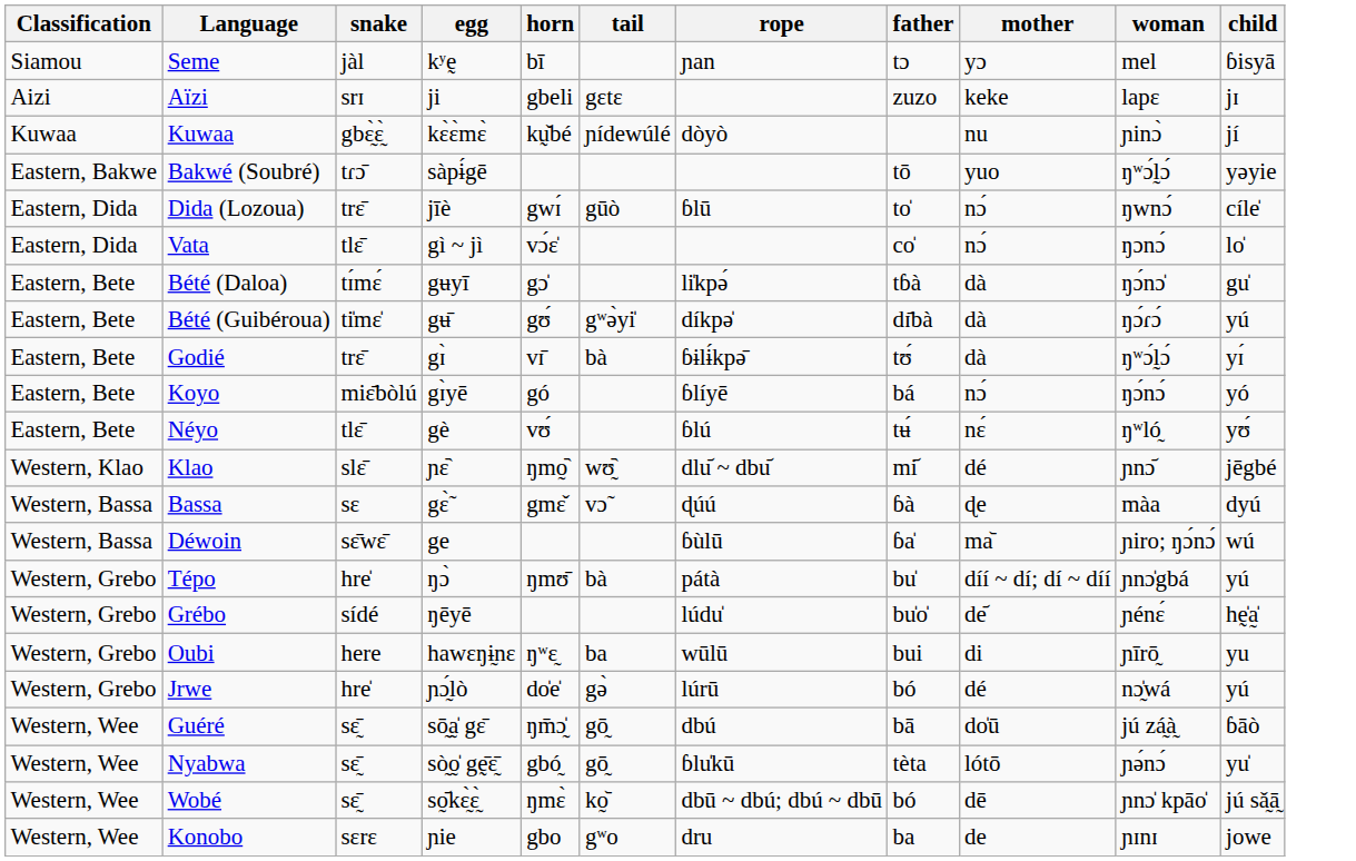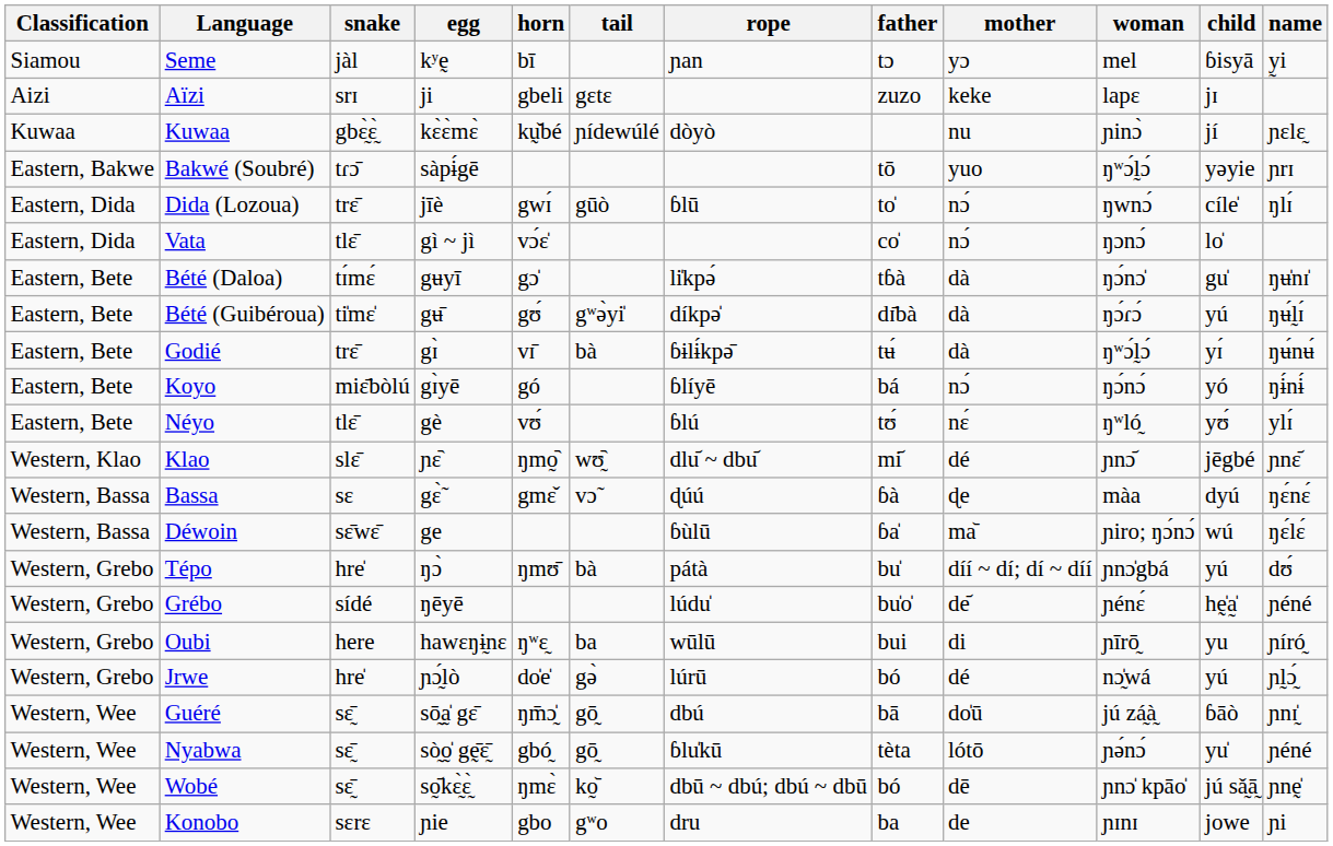 <table class="wikitable sortable">
 <tr>
 <th>Classification</th>
 <th>Language</th>
 <th>snake</th>
 <th>egg</th>
 <th>horn</th>
 <th>tail</th>
 <th>rope</th>
 <th>father</th>
 <th>mother</th>
 <th>woman</th>
 <th>child</th>
+<th>name</th>
 </tr>
 <tr>
 <td>Siamou</td>
 <td><a href='#'>Seme</a></td>
 <td>jàl</td>
 <td>kʸḛ</td>
 <td>bī</td>
 <td></td>
 <td>ɲan</td>
 <td>tɔ</td>
 <td>yɔ</td>
 <td>mel</td>
 <td>ɓisyā</td>
+<td>y̰i</td>
 </tr>
 <tr>
 <td>Aizi</td>
 <td><a href='#'>Aïzi</a></td>
 <td>srɪ</td>
 <td>ji</td>
 <td>gbeli</td>
 <td>gɛtɛ</td>
 <td></td>
 <td>zuzo</td>
 <td>keke</td>
 <td>lapɛ</td>
 <td>jɪ</td>
+<td></td>
 </tr>
 <tr>
 <td>Kuwaa</td>
 <td><a href='#'>Kuwaa</a></td>
 <td>gbɛ̰̀ɛ̰̀</td>
 <td>kɛ̀ɛ̀mɛ̀</td>
 <td>kṵ̌bé</td>
 <td>ɲídewúlé</td>
 <td>dòyò</td>
 <td></td>
 <td>nu</td>
 <td>ɲinɔ̀</td>
 <td>jí</td>
+<td>ɲɛlɛ̰</td>
 </tr>
 <tr>
 <td>Eastern, Bakwe</td>
 <td><a href='#'>Bakwé</a> (Soubré)</td>
 <td>tɾɔ̄</td>
 <td>sàpɨ́gē</td>
 <td></td>
 <td></td>
 <td></td>
 <td>tō</td>
 <td>yuo</td>
 <td>ŋʷɔ́l̰ɔ́</td>
 <td>yəyie</td>
+<td>ɲrɪ</td>
 </tr>
 <tr>
 <td>Eastern, Dida</td>
 <td><a href='#'>Dida</a> (Lozoua)</td>
 <td>trɛ̄</td>
 <td>jīè</td>
 <td>gwɪ́</td>
 <td>gūò</td>
 <td>ɓlū</td>
 <td>to̍</td>
 <td>nɔ́</td>
 <td>ŋwnɔ́</td>
 <td>cíle̍</td>
+<td>ŋlɪ́</td>
 </tr>
 <tr>
 <td>Eastern, Dida</td>
 <td><a href='#'>Vata</a></td>
 <td>tlɛ̄</td>
 <td>gì ~ jì</td>
 <td>vɔ́ɛ̍</td>
 <td></td>
 <td></td>
 <td>co̍</td>
 <td>nɔ́</td>
 <td>ŋɔnɔ́</td>
 <td>lo̍</td>
+<td></td>
 </tr>
 <tr>
 <td>Eastern, Bete</td>
 <td><a href='#'>Bété</a> (Daloa)</td>
 <td>tɪ́mɛ́</td>
 <td>gʉyī</td>
 <td>gɔ̍</td>
 <td></td>
 <td>li̍kpə́</td>
 <td>tɓà</td>
 <td>dà</td>
 <td>ŋɔ́nɔ̍</td>
 <td>gu̍</td>
+<td>ŋʉ̍nɪ̍</td>
 </tr>
 <tr>
 <td>Eastern, Bete</td>
 <td><a href='#'>Bété</a> (Guibéroua)</td>
 <td>ti̍mɛ̍</td>
 <td>gʉ̄</td>
 <td>gʊ́</td>
 <td>gʷə̀yi̍</td>
 <td>díkpə̍</td>
 <td>dɪ̄bà</td>
 <td>dà</td>
 <td>ŋɔ́ɾɔ́</td>
 <td>yú</td>
+<td>ŋʉ́l̰ɪ́</td>
 </tr>
 <tr>
 <td>Eastern, Bete</td>
 <td><a href='#'>Godié</a></td>
 <td>trɛ̄</td>
 <td>gɪ̀</td>
 <td>vɪ̄</td>
 <td>bà</td>
 <td>ɓɨlɨ́kpə̄</td>
-<td>tʊ́</td>
+<td>tʉ́</td>
 <td>dà</td>
 <td>ŋʷɔ́l̰ɔ́</td>
 <td>yɪ́</td>
+<td>ŋʉ́nʉ́</td>
 </tr>
 <tr>
 <td>Eastern, Bete</td>
 <td><a href='#'>Koyo</a></td>
 <td>miɛ̄bòlú</td>
 <td>gɪ̀yē</td>
 <td>gó</td>
 <td></td>
 <td>ɓlíyē</td>
 <td>bá</td>
 <td>nɔ́</td>
 <td>ŋɔ́nɔ́</td>
 <td>yó</td>
+<td>ŋɨ́nɨ́</td>
 </tr>
 <tr>
 <td>Eastern, Bete</td>
 <td><a href='#'>Néyo</a></td>
 <td>tlɛ̄</td>
 <td>gè</td>
 <td>vʊ́</td>
 <td></td>
 <td>ɓlú</td>
-<td>tʉ́</td>
+<td>tʊ́</td>
 <td>nɛ́</td>
 <td>ŋʷló̰</td>
 <td>yʊ́</td>
+<td>ylɪ́</td>
 </tr>
 <tr>
 <td>Western, Klao</td>
 <td><a href='#'>Klao</a></td>
 <td>slɛ̄</td>
 <td>ɲɛ᷆</td>
 <td>ŋmo̰᷆</td>
 <td>wʊ̰᷆</td>
 <td>dlu᷄ ~ dbu᷄</td>
 <td>mi᷄</td>
 <td>dé</td>
 <td>ɲnɔ᷄</td>
 <td>jēgbé</td>
+<td>ɲnɛ᷄</td>
 </tr>
 <tr>
 <td>Western, Bassa</td>
 <td><a href='#'>Bassa</a></td>
 <td>sɛ</td>
 <td>gɛ̃̀</td>
 <td>gmɛ̌</td>
 <td>vɔ̃</td>
 <td>ɖúú</td>
 <td>ɓà</td>
 <td>ɖe</td>
 <td>màa</td>
 <td>dyú</td>
+<td>ŋɛ́nɛ́</td>
 </tr>
 <tr>
 <td>Western, Bassa</td>
 <td><a href='#'>Déwoin</a></td>
 <td>sɛ̄wɛ̄</td>
 <td>ge</td>
 <td></td>
 <td></td>
 <td>ɓùlū</td>
 <td>ɓa̍</td>
 <td>ma᷅</td>
 <td>ɲiro; ŋɔ́nɔ́</td>
 <td>wú</td>
+<td>ŋɛ́lɛ́</td>
 </tr>
 <tr>
 <td>Western, Grebo</td>
 <td><a href='#'>Tépo</a></td>
 <td>hre̍</td>
 <td>ŋɔ̀</td>
 <td>ŋmʊ̄</td>
 <td>bà</td>
 <td>pátà</td>
 <td>bu̍</td>
 <td>díí ~ dí; dí ~ díí</td>
 <td>ɲnɔ̍gbá</td>
 <td>yú</td>
+<td>dʊ́</td>
 </tr>
 <tr>
 <td>Western, Grebo</td>
 <td><a href='#'>Grébo</a></td>
 <td>sídé</td>
 <td>ŋēyē</td>
 <td></td>
 <td></td>
 <td>lúdu̍</td>
 <td>bu̍o̍</td>
 <td>de᷄</td>
 <td>ɲénɛ́</td>
 <td>hḛ̍a̰̍</td>
+<td>ɲéné</td>
 </tr>
 <tr>
 <td>Western, Grebo</td>
 <td><a href='#'>Oubi</a></td>
 <td>here</td>
 <td>hawɛŋɨ̰nɛ</td>
 <td>ŋʷɛ̰</td>
 <td>ba</td>
 <td>wūlū</td>
 <td>bui</td>
 <td>di</td>
 <td>ɲīrō̰</td>
 <td>yu</td>
+<td>ɲíró̰</td>
 </tr>
 <tr>
 <td>Western, Grebo</td>
 <td><a href='#'>Jrwe</a></td>
 <td>hre̍</td>
 <td>ɲɔ̰́lò</td>
 <td>do̍e̍</td>
 <td>gə̀</td>
 <td>lúrū</td>
 <td>bó</td>
 <td>dé</td>
 <td>nɔ̰̍wá</td>
 <td>yú</td>
+<td>ɲl̰ɔ̰́</td>
 </tr>
 <tr>
 <td>Western, Wee</td>
 <td><a href='#'>Guéré</a></td>
 <td>sɛ̰̄</td>
 <td>sō̰a̰̍ gɛ̄</td>
 <td>ŋm̄ɔ̰̍</td>
 <td>gō̰</td>
 <td>dbú</td>
 <td>bā</td>
 <td>do̍ū</td>
 <td>jú zá̰à̰</td>
 <td>ɓāò</td>
+<td>ɲnɪ̰̍</td>
 </tr>
 <tr>
 <td>Western, Wee</td>
 <td><a href='#'>Nyabwa</a></td>
 <td>sɛ̰̄</td>
 <td>sò̰o̰̍ gḛ̄ɛ̰̄</td>
 <td>gbó̰</td>
 <td>gō̰</td>
 <td>ɓlu̍kū</td>
 <td>tèta</td>
 <td>lótō</td>
 <td>ɲə́nɔ́</td>
 <td>yu̍</td>
+<td>ɲéné</td>
 </tr>
 <tr>
 <td>Western, Wee</td>
 <td><a href='#'>Wobé</a></td>
 <td>sɛ̰̄</td>
 <td>so̰᷄kɛ̰̀ɛ̰̀</td>
 <td>ŋmɛ̀</td>
 <td>ko̰᷅</td>
 <td>dbū ~ dbú; dbú ~ dbū</td>
 <td>bó</td>
 <td>dē</td>
 <td>ɲnɔ̍ kpāo̍</td>
 <td>jú sǎ̰ā̰</td>
+<td>ɲnḛ̍</td>
 </tr>
 <tr>
 <td>Western, Wee</td>
 <td><a href='#'>Konobo</a></td>
 <td>sɛrɛ</td>
 <td>ɲie</td>
 <td>gbo</td>
 <td>gʷo</td>
 <td>dru</td>
 <td>ba</td>
 <td>de</td>
 <td>ɲɪnɪ</td>
 <td>jowe</td>
+<td>ɲi</td>
 </tr>
 </table>
